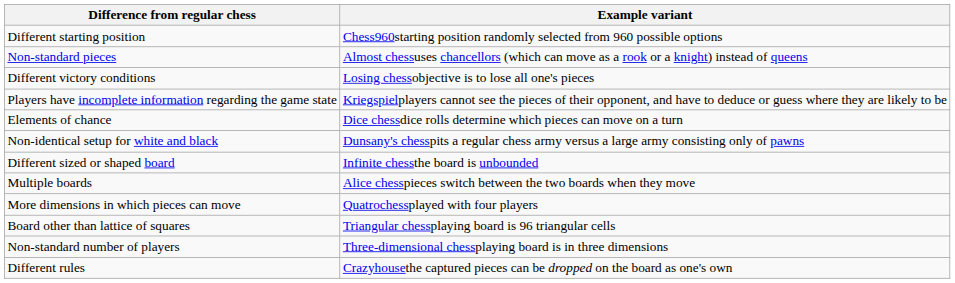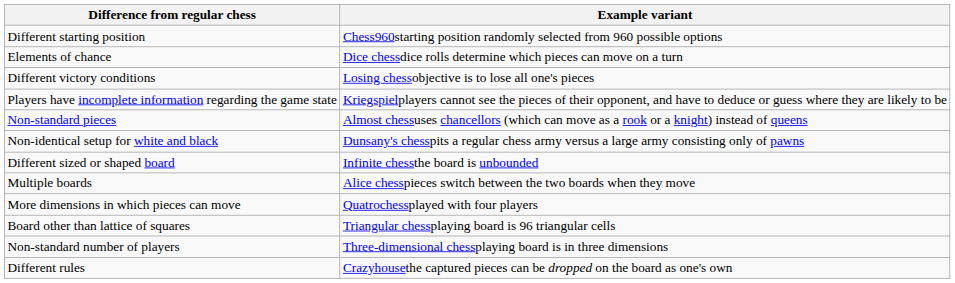 <table class="wikitable">
 <tr>
 <th>Difference from regular chess</th>
 <th>Example variant</th>
 </tr>
 <tr>
 <td>Different starting position</td>
 <td><a href='#'>Chess960</a>starting position randomly selected from 960 possible options</td>
 </tr>
 <tr>
-<td><a href='#'>Non-standard pieces</a></td>
-<td><a href='#'>Almost chess</a>uses <a href='#'>chancellors</a> (which can move as a <a href='#'>rook</a> or a <a href='#'>knight</a>) instead of <a href='#'>queens</a></td>
+<td>Elements of chance</td>
+<td><a href='#'>Dice chess</a>dice rolls determine which pieces can move on a turn</td>
 </tr>
 <tr>
 <td>Different victory conditions</td>
 <td><a href='#'>Losing chess</a>objective is to lose all one's pieces</td>
 </tr>
 <tr>
 <td>Players have <a href='#'>incomplete information</a> regarding the game state</td>
 <td><a href='#'>Kriegspiel</a>players cannot see the pieces of their opponent, and have to deduce or guess where they are likely to be</td>
 </tr>
 <tr>
-<td>Elements of chance</td>
-<td><a href='#'>Dice chess</a>dice rolls determine which pieces can move on a turn</td>
+<td><a href='#'>Non-standard pieces</a></td>
+<td><a href='#'>Almost chess</a>uses <a href='#'>chancellors</a> (which can move as a <a href='#'>rook</a> or a <a href='#'>knight</a>) instead of <a href='#'>queens</a></td>
 </tr>
 <tr>
 <td>Non-identical setup for <a href='#'>white and black</a></td>
 <td><a href='#'>Dunsany's chess</a>pits a regular chess army versus a large army consisting only of <a href='#'>pawns</a></td>
 </tr>
 <tr>
 <td>Different sized or shaped <a href='#'>board</a></td>
 <td><a href='#'>Infinite chess</a>the board is <a href='#'>unbounded</a></td>
 </tr>
 <tr>
 <td>Multiple boards</td>
 <td><a href='#'>Alice chess</a>pieces switch between the two boards when they move</td>
 </tr>
 <tr>
 <td>More dimensions in which pieces can move</td>
 <td><a href='#'>Quatrochess</a>played with four players</td>
 </tr>
 <tr>
 <td>Board other than lattice of squares</td>
 <td><a href='#'>Triangular chess</a>playing board is 96 triangular cells</td>
 </tr>
 <tr>
 <td>Non-standard number of players</td>
 <td><a href='#'>Three-dimensional chess</a>playing board is in three dimensions</td>
 </tr>
 <tr>
 <td>Different rules</td>
 <td><a href='#'>Crazyhouse</a>the captured pieces can be <em>dropped</em> on the board as one's own</td>
 </tr>
 </table>
